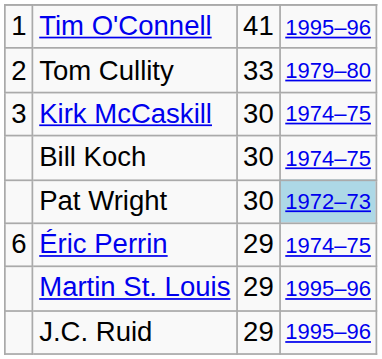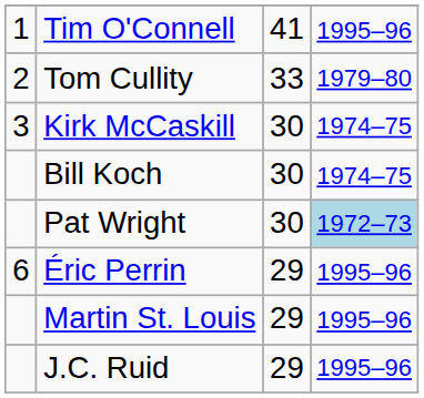 <table class="wikitable">
 <tr>
 </tr>
 <tr>
 <td>1</td>
 <td><a href='#'>Tim O'Connell</a></td>
 <td>41</td>
 <td style="font-size:80%;"><a href='#'>1995–96</a></td>
 </tr>
 <tr>
 <td>2</td>
 <td>Tom Cullity</td>
 <td>33</td>
 <td style="font-size:80%;"><a href='#'>1979–80</a></td>
 </tr>
 <tr>
 <td>3</td>
 <td><a href='#'>Kirk McCaskill</a></td>
 <td>30</td>
 <td style="font-size:80%;"><a href='#'>1974–75</a></td>
 </tr>
 <tr>
 <td></td>
 <td>Bill Koch</td>
 <td>30</td>
 <td style="font-size:80%;"><a href='#'>1974–75</a></td>
 </tr>
 <tr>
 <td></td>
 <td>Pat Wright</td>
 <td>30</td>
 <td style="background: lightblue; font-size:80%;"><a href='#'>1972–73</a></td>
 </tr>
 <tr>
 <td>6</td>
 <td><a href='#'>Éric Perrin</a></td>
 <td>29</td>
-<td style="font-size:80%;"><a href='#'>1974–75</a></td>
+<td style="font-size:80%;"><a href='#'>1995–96</a></td>
 </tr>
 <tr>
 <td></td>
 <td><a href='#'>Martin St. Louis</a></td>
 <td>29</td>
 <td style="font-size:80%;"><a href='#'>1995–96</a></td>
 </tr>
 <tr>
 <td></td>
 <td>J.C. Ruid</td>
 <td>29</td>
 <td style="font-size:80%;"><a href='#'>1995–96</a></td>
 </tr>
 </table>
